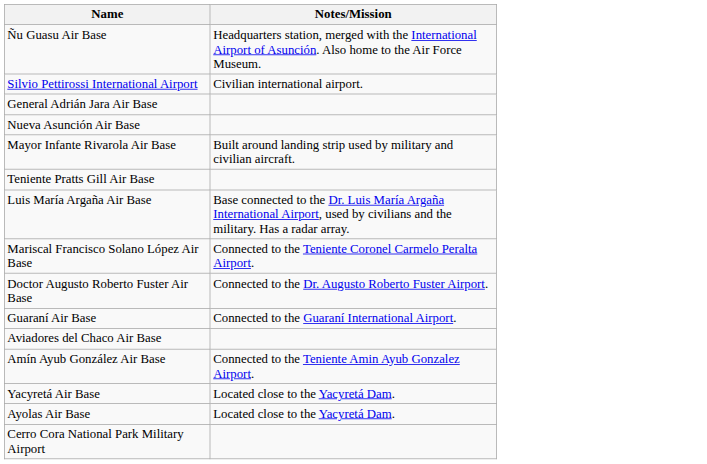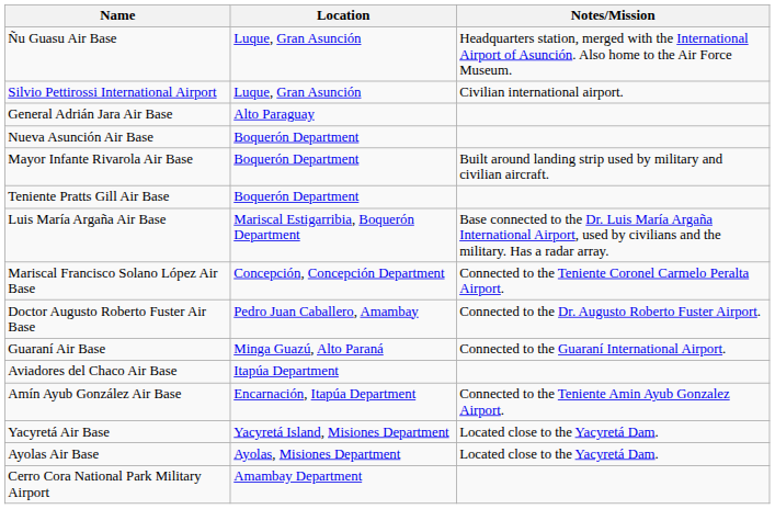 <table class="wikitable sortable">
 <tr>
 <th scope="col" width="250">Name</th>
+<th scope="col" width="250">Location</th>
 <th scope="col" width="350">Notes/Mission</th>
 </tr>
 <tr valign="top">
 <td>Ñu Guasu Air Base</td>
+<td><a href='#'>Luque</a>, <a href='#'>Gran Asunción</a></td>
 <td>Headquarters station, merged with the <a href='#'>International Airport of Asunción</a>. Also home to the Air Force Museum.</td>
 </tr>
 <tr valign="top">
 <td><a href='#'>Silvio Pettirossi International Airport</a></td>
+<td><a href='#'>Luque</a>, <a href='#'>Gran Asunción</a></td>
 <td>Civilian international airport.</td>
 </tr>
 <tr valign="top">
 <td>General Adrián Jara Air Base</td>
+<td><a href='#'>Alto Paraguay</a></td>
 <td></td>
 </tr>
 <tr valign="top">
 <td>Nueva Asunción Air Base</td>
+<td><a href='#'>Boquerón Department</a></td>
 <td></td>
 </tr>
 <tr valign="top">
 <td>Mayor Infante Rivarola Air Base</td>
+<td><a href='#'>Boquerón Department</a></td>
 <td>Built around landing strip used by military and civilian aircraft.</td>
 </tr>
 <tr valign="top">
 <td>Teniente Pratts Gill Air Base</td>
+<td><a href='#'>Boquerón Department</a></td>
 <td></td>
 </tr>
 <tr valign="top">
 <td>Luis María Argaña Air Base</td>
+<td><a href='#'>Mariscal Estigarribia</a>, <a href='#'>Boquerón Department</a></td>
 <td>Base connected to the <a href='#'>Dr. Luis María Argaña International Airport</a>, used by  civilians and the military. Has a radar array.</td>
 </tr>
 <tr valign="top">
 <td>Mariscal Francisco Solano López Air Base</td>
+<td><a href='#'>Concepción</a>, <a href='#'>Concepción Department</a></td>
 <td>Connected to the <a href='#'>Teniente Coronel Carmelo Peralta Airport</a>.</td>
 </tr>
 <tr valign="top">
 <td>Doctor Augusto Roberto Fuster Air Base</td>
+<td><a href='#'>Pedro Juan Caballero</a>, <a href='#'>Amambay</a></td>
 <td>Connected to the <a href='#'>Dr. Augusto Roberto Fuster Airport</a>.</td>
 </tr>
 <tr valign="top">
 <td>Guaraní Air Base</td>
+<td><a href='#'>Minga Guazú</a>, <a href='#'>Alto Paraná</a></td>
 <td>Connected to the <a href='#'>Guaraní International Airport</a>.</td>
 </tr>
 <tr valign="top">
 <td>Aviadores del Chaco Air Base</td>
+<td><a href='#'>Itapúa Department</a></td>
 <td></td>
 </tr>
 <tr valign="top">
 <td>Amín Ayub González Air Base</td>
+<td><a href='#'>Encarnación</a>, <a href='#'>Itapúa Department</a></td>
 <td>Connected to the <a href='#'>Teniente Amin Ayub Gonzalez Airport</a>.</td>
 </tr>
 <tr valign="top">
 <td>Yacyretá Air Base</td>
+<td><a href='#'>Yacyretá Island</a>, <a href='#'>Misiones Department</a></td>
 <td>Located close to the <a href='#'>Yacyretá Dam</a>.</td>
 </tr>
 <tr valign="top">
 <td>Ayolas Air Base</td>
+<td><a href='#'>Ayolas</a>, <a href='#'>Misiones Department</a></td>
 <td>Located close to the <a href='#'>Yacyretá Dam</a>.</td>
 </tr>
 <tr valign="top">
 <td>Cerro Cora National Park Military Airport</td>
+<td><a href='#'>Amambay Department</a></td>
 <td></td>
 </tr>
 </table>
